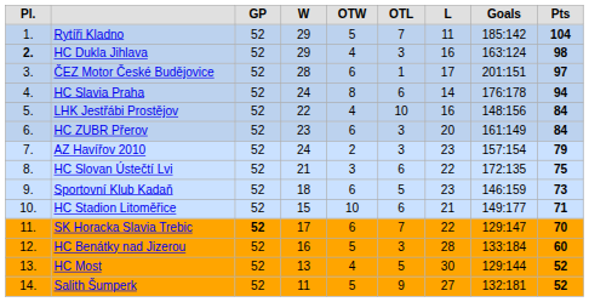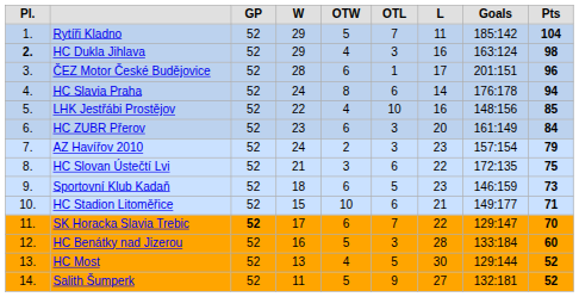 <table class="wikitable" style="width:60%; text-align: center">
 <tr style="font-weight:bold; background-color:#e0e0e0">
 <td width="5%">Pl.</td>
 <td width="20%"></td>
 <td width="5%">GP</td>
 <td width="5%">W</td>
 <td width="5%">OTW</td>
 <td width="5%">OTL</td>
 <td width="5%">L</td>
 <td width="5%">Goals</td>
 <td width="5%">Pts</td>
 </tr>
 <tr style="background-color:#BCD2EE">
 <td>1.</td>
 <td style="text-align: left"><a href='#'>Rytíři Kladno</a></td>
 <td>52</td>
 <td>29</td>
 <td>5</td>
 <td>7</td>
 <td>11</td>
 <td>185:142</td>
 <td><strong>104</strong></td>
 </tr>
 <tr style="background-color:#BCD2EE">
 <td><strong>2.</strong></td>
 <td style="text-align: left"><a href='#'>HC Dukla Jihlava</a></td>
 <td>52</td>
 <td>29</td>
 <td>4</td>
 <td>3</td>
 <td>16</td>
 <td>163:124</td>
 <td><strong>98</strong></td>
 </tr>
 <tr style="background-color:#BCD2EE">
 <td>3.</td>
 <td style="text-align: left"><a href='#'>ČEZ Motor České Budějovice</a></td>
 <td>52</td>
 <td>28</td>
 <td>6</td>
 <td>1</td>
 <td>17</td>
 <td>201:151</td>
-<td><strong>97</strong></td>
+<td><strong>96</strong></td>
 </tr>
 <tr style="background-color:#BCD2EE">
 <td>4.</td>
 <td style="text-align: left"><a href='#'>HC Slavia Praha</a></td>
 <td>52</td>
 <td>24</td>
 <td>8</td>
 <td>6</td>
 <td>14</td>
 <td>176:178</td>
 <td><strong>94</strong></td>
 </tr>
 <tr style="background-color:#BCD2EE">
 <td>5.</td>
 <td style="text-align: left"><a href='#'>LHK Jestřábi Prostějov</a></td>
 <td>52</td>
 <td>22</td>
 <td>4</td>
 <td>10</td>
 <td>16</td>
 <td>148:156</td>
-<td><strong>84</strong></td>
+<td><strong>85</strong></td>
 </tr>
 <tr style="background-color:#BCD2EE">
 <td>6.</td>
 <td style="text-align: left"><a href='#'>HC ZUBR Přerov</a></td>
 <td>52</td>
 <td>23</td>
 <td>6</td>
 <td>3</td>
 <td>20</td>
 <td>161:149</td>
 <td><strong>84</strong></td>
 </tr>
 <tr style="background-color:#CAE1FF">
 <td>7.</td>
 <td style="text-align: left"><a href='#'>AZ Havířov 2010</a></td>
 <td>52</td>
 <td>24</td>
 <td>2</td>
 <td>3</td>
 <td>23</td>
 <td>157:154</td>
 <td><strong>79</strong></td>
 </tr>
 <tr style="background-color:#CAE1FF">
 <td>8.</td>
 <td style="text-align: left"><a href='#'>HC Slovan Ústečtí Lvi</a></td>
 <td>52</td>
 <td>21</td>
 <td>3</td>
 <td>6</td>
 <td>22</td>
 <td>172:135</td>
 <td><strong>75</strong></td>
 </tr>
 <tr style="background-color:#CAE1FF">
 <td>9.</td>
 <td style="text-align: left"><a href='#'>Sportovní Klub Kadaň</a></td>
 <td>52</td>
 <td>18</td>
 <td>6</td>
 <td>5</td>
 <td>23</td>
 <td>146:159</td>
 <td><strong>73</strong></td>
 </tr>
 <tr style="background-color:#CAE1FF">
 <td>10.</td>
 <td style="text-align: left"><a href='#'>HC Stadion Litoměřice</a></td>
 <td>52</td>
 <td>15</td>
 <td>10</td>
 <td>6</td>
 <td>21</td>
 <td>149:177</td>
 <td><strong>71</strong></td>
 </tr>
 <tr style="background-color:orange">
 <td>11.</td>
 <td style="text-align: left"><a href='#'>SK Horacka Slavia Trebic</a></td>
 <td><strong>52</strong></td>
 <td>17</td>
 <td>6</td>
 <td>7</td>
 <td>22</td>
 <td>129:147</td>
 <td><strong>70</strong></td>
 </tr>
 <tr style="background-color:orange">
 <td>12.</td>
 <td style="text-align: left"><a href='#'>HC Benátky nad Jizerou</a></td>
 <td>52</td>
 <td>16</td>
 <td>5</td>
 <td>3</td>
 <td>28</td>
 <td>133:184</td>
 <td><strong>60</strong></td>
 </tr>
 <tr style="background-color:orange">
 <td>13.</td>
 <td style="text-align: left"><a href='#'>HC Most</a></td>
 <td>52</td>
 <td>13</td>
 <td>4</td>
 <td>5</td>
 <td>30</td>
 <td>129:144</td>
 <td><strong>52</strong></td>
 </tr>
 <tr style="background-color:orange">
 <td>14.</td>
 <td style="text-align: left"><a href='#'>Salith Šumperk</a></td>
 <td>52</td>
 <td>11</td>
 <td>5</td>
 <td>9</td>
 <td>27</td>
 <td>132:181</td>
 <td><strong>52</strong></td>
 </tr>
 </table>
